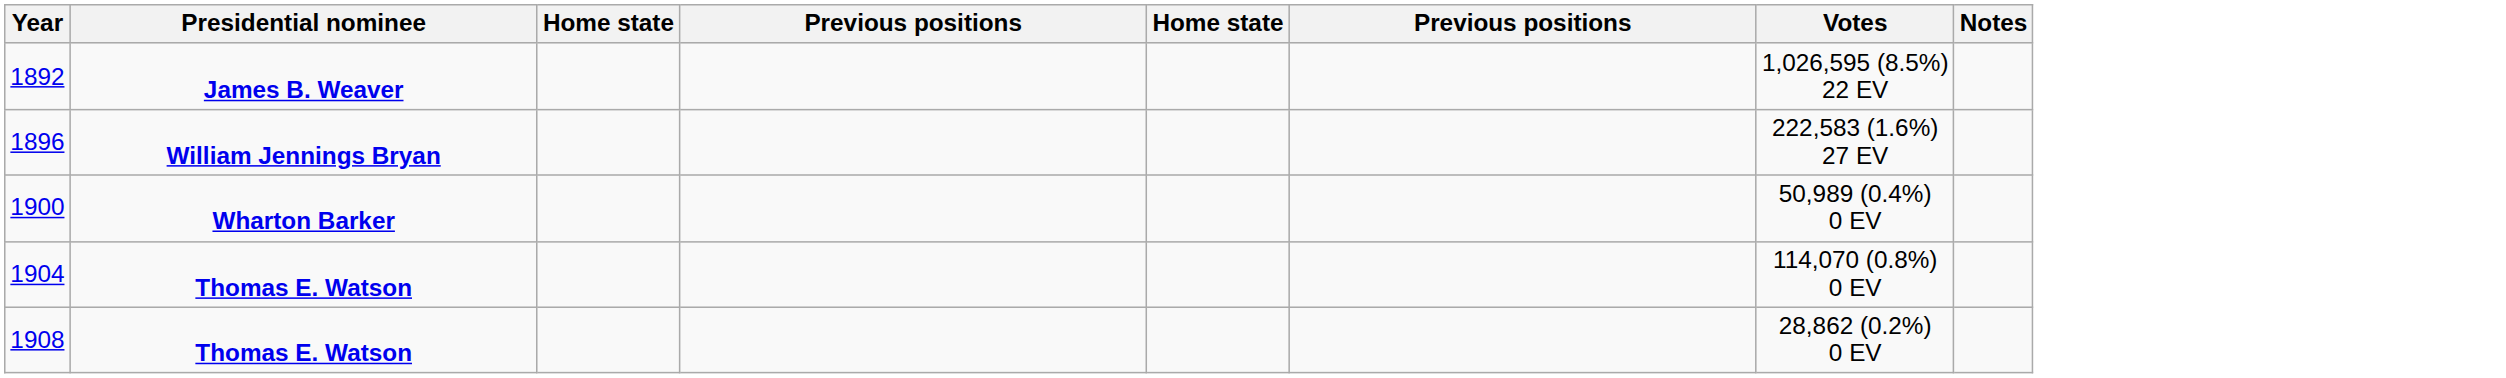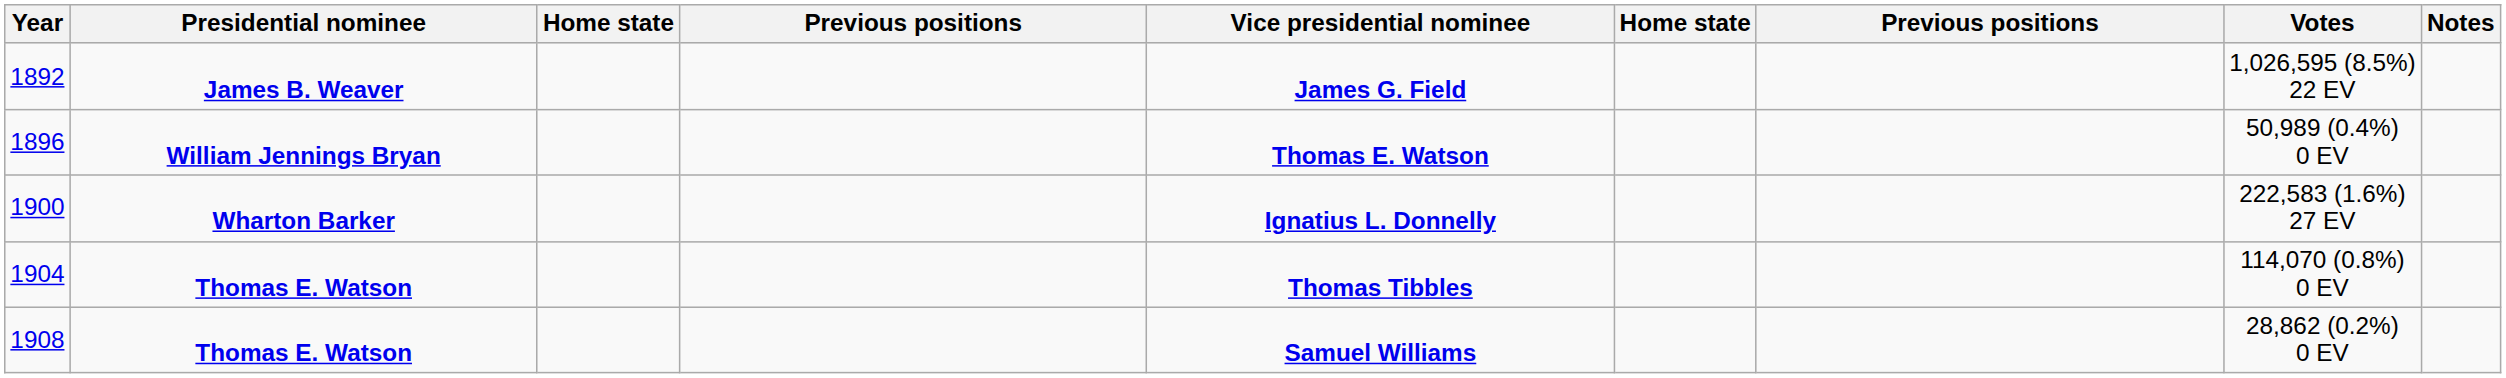 <table class="wikitable" style="text-align:center">
 <tr>
 <th>Year</th>
 <th width=300>Presidential nominee</th>
 <th>Home state</th>
 <th width=300>Previous positions</th>
+<th width=300>Vice presidential nominee</th>
 <th>Home state</th>
 <th width=300>Previous positions</th>
 <th>Votes</th>
 <th>Notes</th>
 </tr>
 <tr>
 <td><a href='#'>1892</a></td>
 <td><br><strong><a href='#'>James B. Weaver</a></strong></td>
 <td></td>
 <td></td>
+<td><br><strong><a href='#'>James G. Field</a></strong></td>
 <td></td>
 <td></td>
 <td>1,026,595 (8.5%)<br>22 EV</td>
 <td></td>
 </tr>
 <tr>
 <td><a href='#'>1896</a></td>
 <td><br><strong><a href='#'>William Jennings Bryan</a></strong></td>
 <td></td>
 <td></td>
+<td><br><strong><a href='#'>Thomas E. Watson</a></strong></td>
 <td></td>
 <td></td>
-<td>222,583 (1.6%)<br>27 EV</td>
+<td>50,989 (0.4%)<br>0 EV</td>
 <td></td>
 </tr>
 <tr>
 <td><a href='#'>1900</a></td>
 <td><br><strong><a href='#'>Wharton Barker</a></strong></td>
 <td></td>
 <td></td>
+<td><br><strong><a href='#'>Ignatius L. Donnelly</a></strong></td>
 <td></td>
 <td></td>
-<td>50,989 (0.4%)<br>0 EV</td>
+<td>222,583 (1.6%)<br>27 EV</td>
 <td></td>
 </tr>
 <tr>
 <td><a href='#'>1904</a></td>
 <td><br><strong><a href='#'>Thomas E. Watson</a></strong></td>
 <td></td>
 <td></td>
+<td><br><strong><a href='#'>Thomas Tibbles</a></strong></td>
 <td></td>
 <td></td>
 <td>114,070 (0.8%)<br>0 EV</td>
 <td></td>
 </tr>
 <tr>
 <td><a href='#'>1908</a></td>
 <td><br><strong><a href='#'>Thomas E. Watson</a></strong></td>
 <td></td>
 <td></td>
+<td><br><strong><a href='#'>Samuel Williams</a></strong></td>
 <td></td>
 <td></td>
 <td>28,862 (0.2%)<br>0 EV</td>
 <td></td>
 </tr>
 </table>
